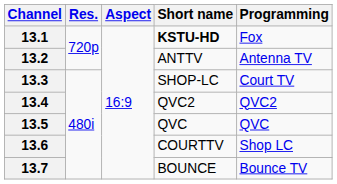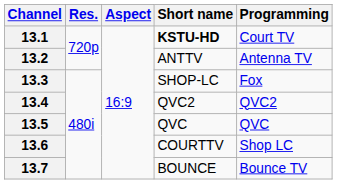 <table class="wikitable">
 <tr>
 <th scope = "col"><a href='#'>Channel</a></th>
 <th scope = "col"><a href='#'>Res.</a></th>
 <th scope = "col"><a href='#'>Aspect</a></th>
 <th scope = "col">Short name</th>
 <th scope = "col">Programming</th>
 </tr>
 <tr>
 <th scope = "row">13.1</th>
 <td rowspan=2><a href='#'>720p</a></td>
 <td rowspan=7><a href='#'>16:9</a></td>
 <td><strong>KSTU-HD</strong></td>
-<td><a href='#'>Fox</a></td>
+<td><a href='#'>Court TV</a></td>
 </tr>
 <tr>
 <th scope = "row">13.2</th>
 <td>ANTTV</td>
 <td><a href='#'>Antenna TV</a></td>
 </tr>
 <tr>
 <th scope = "row">13.3</th>
 <td rowspan=5><a href='#'>480i</a></td>
 <td>SHOP-LC</td>
-<td><a href='#'>Court TV</a></td>
+<td><a href='#'>Fox</a></td>
 </tr>
 <tr>
 <th scope = "row">13.4</th>
 <td>QVC2</td>
 <td><a href='#'>QVC2</a></td>
 </tr>
 <tr>
 <th scope = "row">13.5</th>
 <td>QVC</td>
 <td><a href='#'>QVC</a></td>
 </tr>
 <tr>
 <th scope = "row">13.6</th>
 <td>COURTTV</td>
 <td><a href='#'>Shop LC</a></td>
 </tr>
 <tr>
 <th scope = "row">13.7</th>
 <td>BOUNCE</td>
 <td><a href='#'>Bounce TV</a></td>
 </tr>
 </table>
